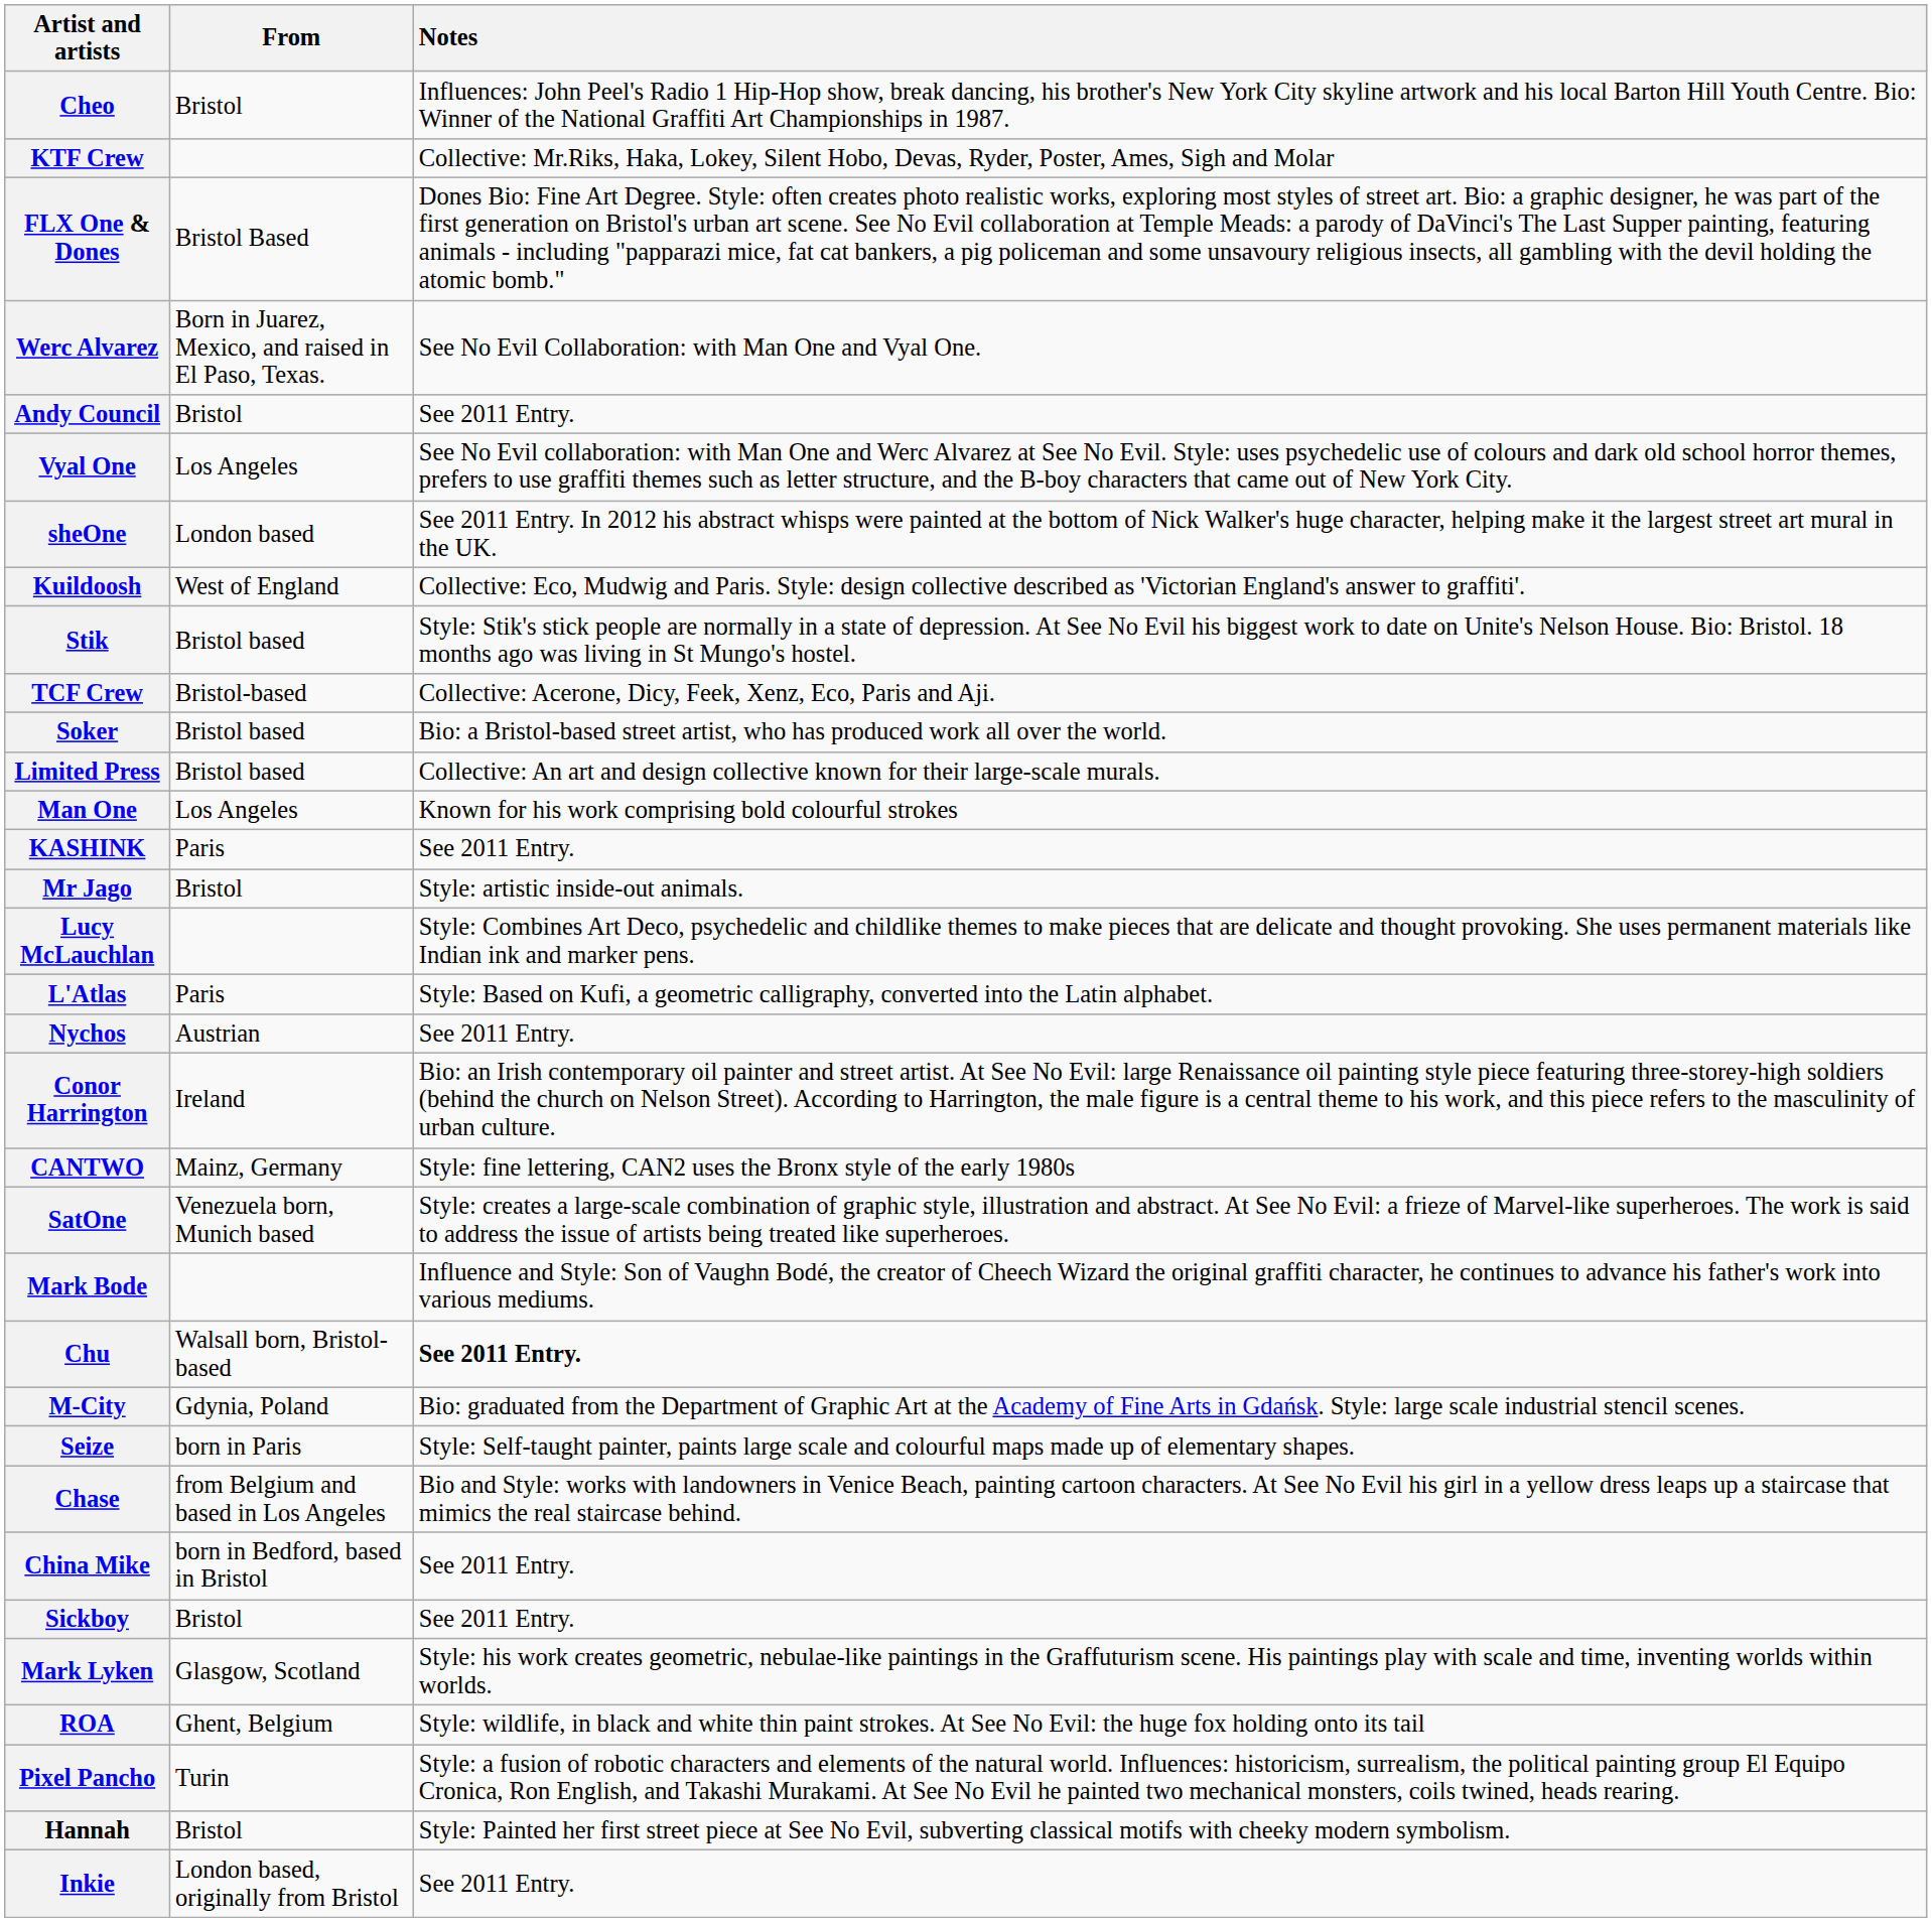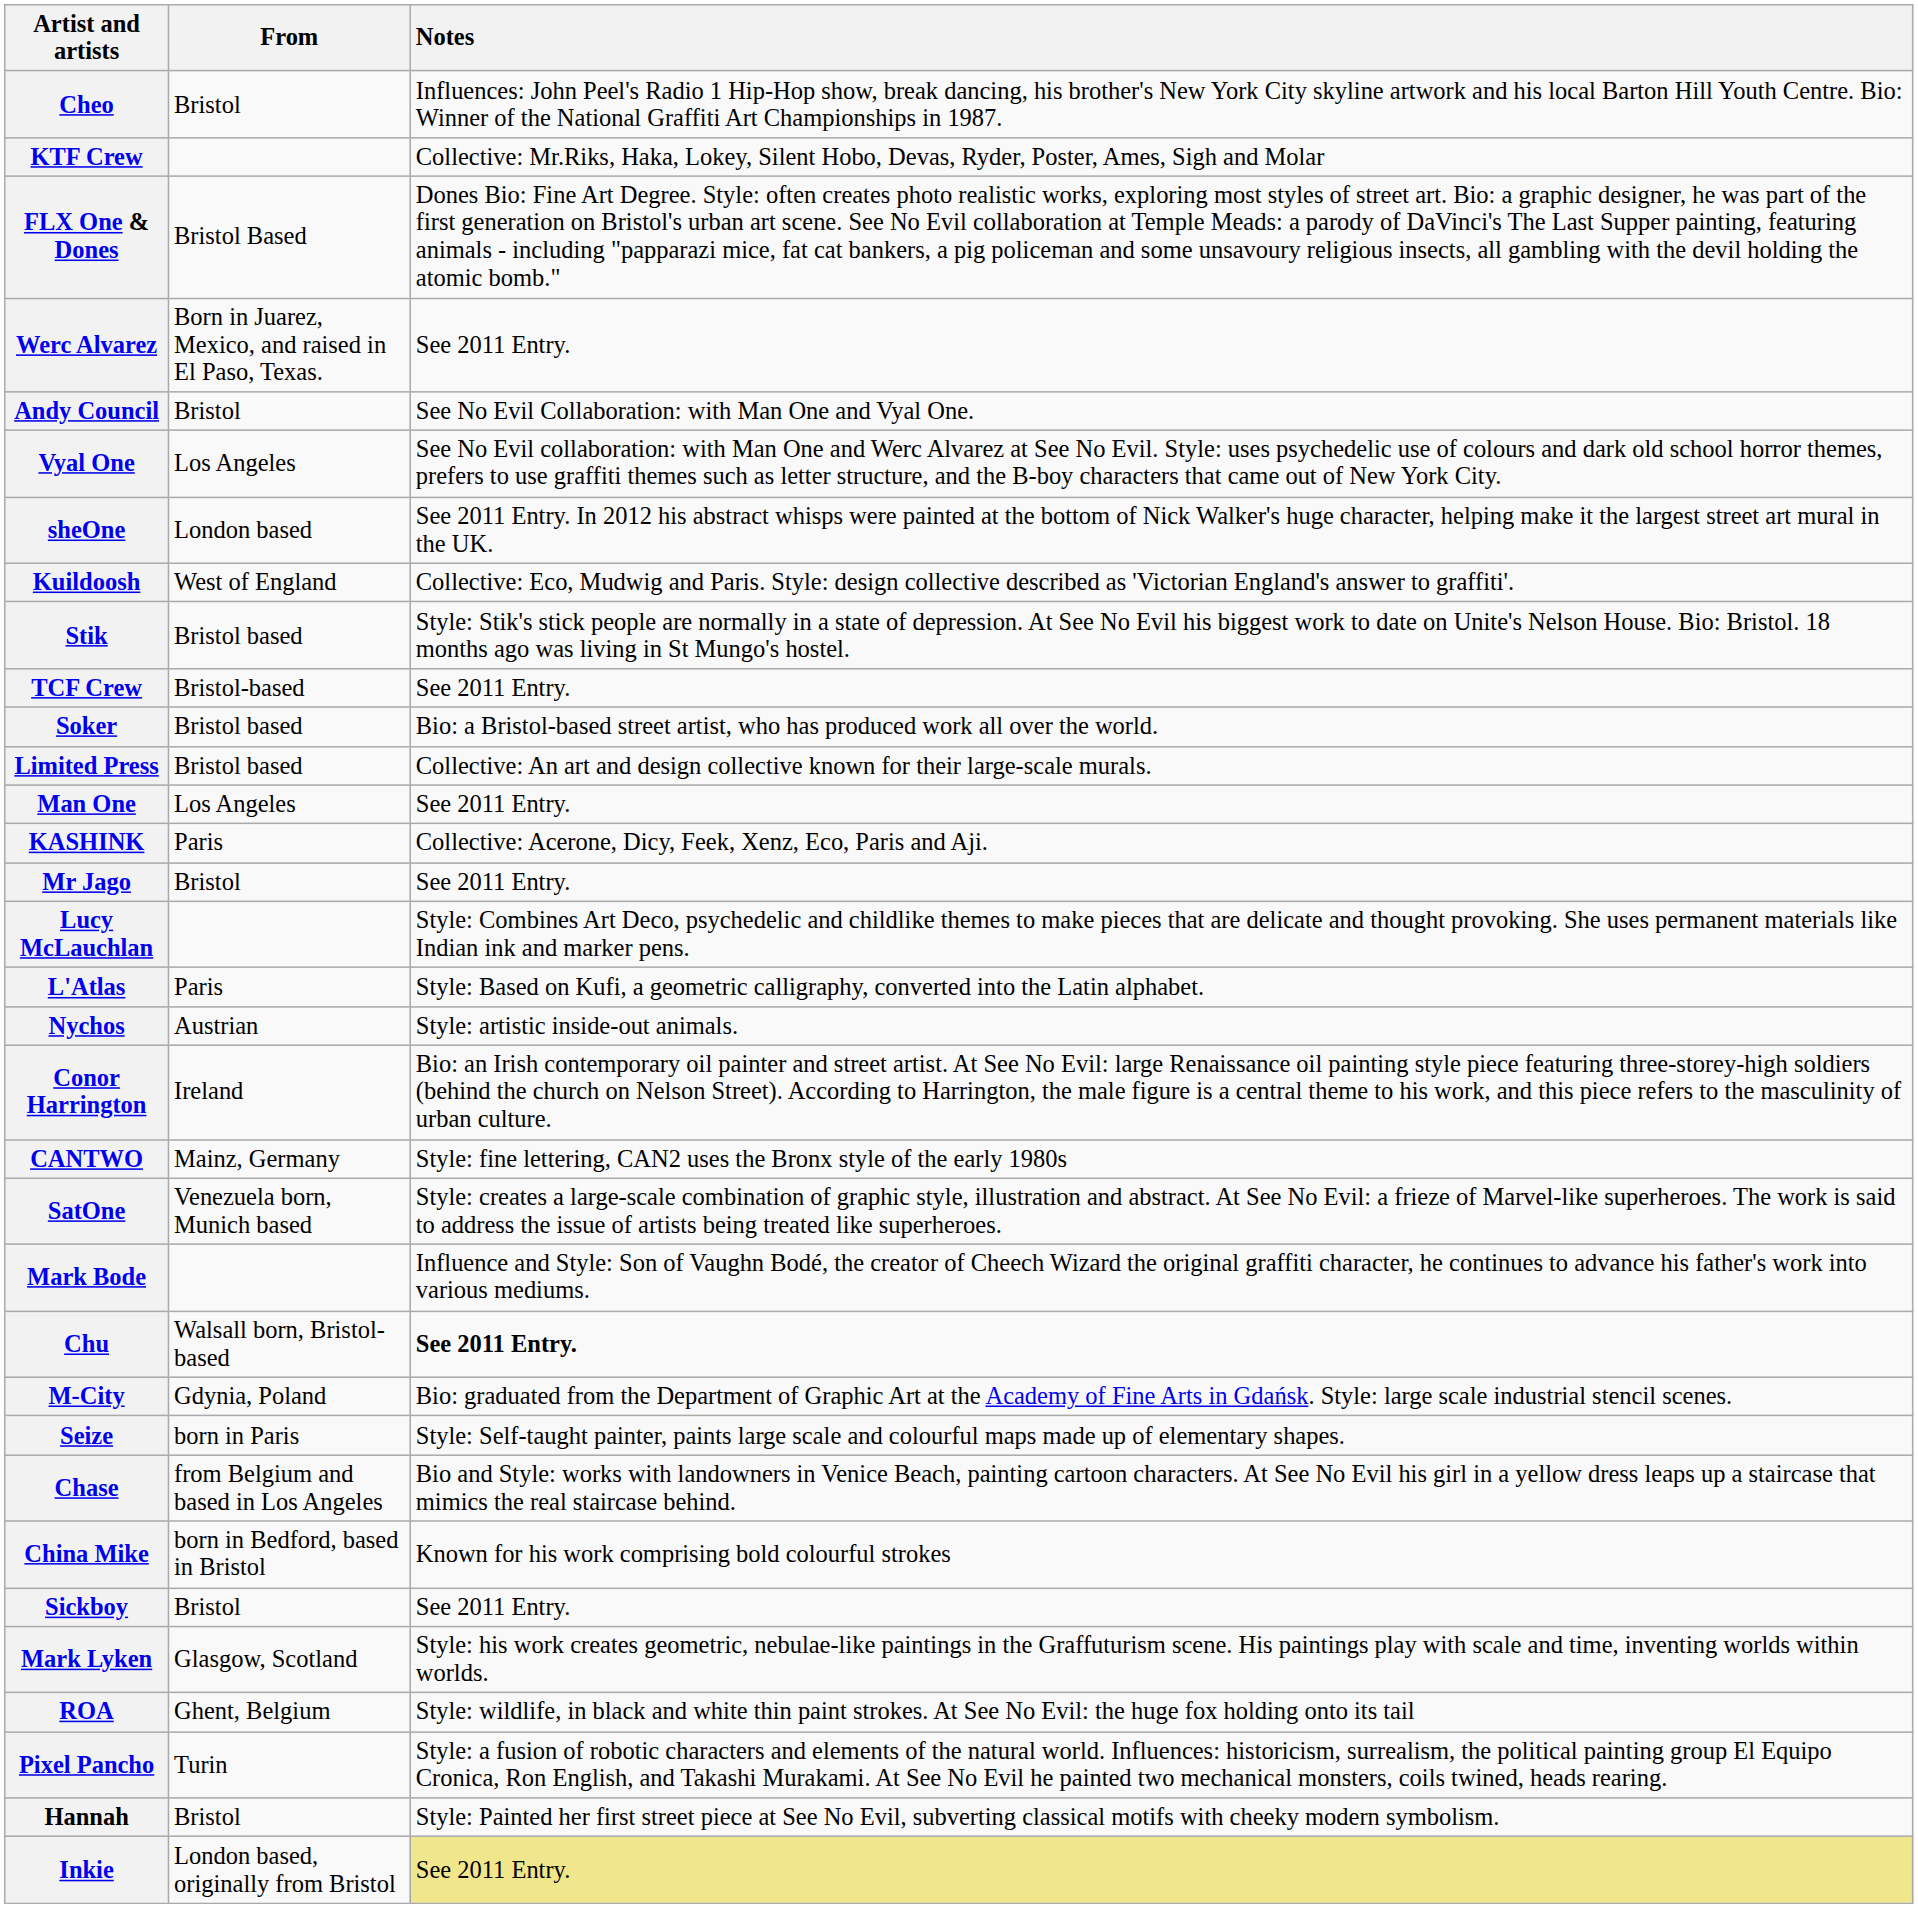 <table class="wikitable" style="text-align:left;">
 <tr>
 <th style="text-align:centre;">Artist and artists</th>
 <th style="text-align:centre" colspan="4">From</th>
 <th style="text-align:left;">Notes<br></th>
 </tr>
 <tr>
 <th><a href='#'>Cheo</a></th>
 <td colspan="4">Bristol</td>
 <td>Influences: John Peel's Radio 1 Hip-Hop show, break dancing, his brother's New York City skyline artwork and his local Barton Hill Youth Centre. Bio: Winner of the National Graffiti Art Championships in 1987.</td>
 </tr>
 <tr>
 <th><a href='#'>KTF Crew</a></th>
 <td colspan="4"></td>
 <td>Collective: Mr.Riks, Haka, Lokey, Silent Hobo, Devas, Ryder, Poster, Ames, Sigh and Molar</td>
 </tr>
 <tr>
 <th><a href='#'>FLX One</a> & <a href='#'>Dones</a></th>
 <td colspan="4">Bristol Based</td>
 <td>Dones Bio: Fine Art Degree. Style: often creates photo realistic works, exploring most styles of street art. Bio: a graphic designer, he was part of the first generation on Bristol's urban art scene. See No Evil collaboration at Temple Meads: a parody of DaVinci's The Last Supper painting, featuring animals - including "papparazi mice, fat cat bankers, a pig policeman and some unsavoury religious insects, all gambling with the devil holding the atomic bomb."</td>
 </tr>
 <tr>
 <th><a href='#'>Werc Alvarez</a></th>
 <td colspan="4">Born in Juarez, Mexico, and raised in El Paso, Texas.</td>
-<td>See No Evil Collaboration: with Man One and Vyal One.</td>
+<td>See 2011 Entry.</td>
 </tr>
 <tr>
 <th><a href='#'>Andy Council</a></th>
 <td colspan="4">Bristol</td>
-<td>See 2011 Entry.</td>
+<td>See No Evil Collaboration: with Man One and Vyal One.</td>
 </tr>
 <tr>
 <th><a href='#'>Vyal One</a></th>
 <td colspan="4">Los Angeles</td>
 <td>See No Evil collaboration: with Man One and Werc Alvarez at See No Evil. Style: uses psychedelic use of colours and dark old school horror themes, prefers to use graffiti themes such as letter structure, and the B-boy characters that came out of New York City.</td>
 </tr>
 <tr>
 <th><a href='#'>sheOne</a></th>
 <td colspan="4">London based</td>
 <td>See 2011 Entry. In 2012 his abstract whisps were painted at the bottom of Nick Walker's huge character, helping make it the largest street art mural in the UK.</td>
 </tr>
 <tr>
 <th><a href='#'>Kuildoosh</a></th>
 <td colspan="4">West of England</td>
 <td>Collective: Eco, Mudwig and Paris. Style: design collective described as 'Victorian England's answer to graffiti'.</td>
 </tr>
 <tr>
 <th><a href='#'>Stik</a></th>
 <td colspan="4">Bristol based</td>
 <td>Style: Stik's stick people are normally in a state of depression. At See No Evil his biggest work to date on Unite's Nelson House. Bio: Bristol. 18 months ago was living in St Mungo's hostel.</td>
 </tr>
 <tr>
 <th><a href='#'>TCF Crew</a></th>
 <td colspan="4">Bristol-based</td>
-<td>Collective:  Acerone, Dicy, Feek, Xenz, Eco, Paris and Aji.</td>
+<td>See 2011 Entry.</td>
 </tr>
 <tr>
 <th><a href='#'>Soker</a></th>
 <td colspan="4">Bristol based</td>
 <td>Bio: a Bristol-based street artist, who has produced work all over the world.</td>
 </tr>
 <tr>
 <th><a href='#'>Limited Press</a></th>
 <td colspan="4">Bristol based</td>
 <td>Collective: An art and design collective known for their large-scale murals.</td>
 </tr>
 <tr>
 <th><a href='#'>Man One</a></th>
 <td colspan="4">Los Angeles</td>
-<td>Known for his work comprising bold colourful strokes</td>
+<td>See 2011 Entry.</td>
 </tr>
 <tr>
 <th><a href='#'>KASHINK</a></th>
 <td colspan="4">Paris</td>
-<td>See 2011 Entry.</td>
+<td>Collective:  Acerone, Dicy, Feek, Xenz, Eco, Paris and Aji.</td>
 </tr>
 <tr>
 <th><a href='#'>Mr Jago</a></th>
 <td colspan="4">Bristol</td>
-<td>Style: artistic inside-out animals.</td>
+<td>See 2011 Entry.</td>
 </tr>
 <tr>
 <th><a href='#'>Lucy McLauchlan</a></th>
 <td colspan="4"></td>
 <td>Style: Combines Art Deco, psychedelic and childlike themes to make pieces that are delicate and thought provoking. She uses permanent materials like Indian ink and marker pens.</td>
 </tr>
 <tr>
 <th><a href='#'>L'Atlas</a></th>
 <td colspan="4">Paris</td>
 <td>Style: Based on Kufi, a geometric calligraphy, converted into the Latin alphabet.</td>
 </tr>
 <tr>
 <th><a href='#'>Nychos</a></th>
 <td colspan="4">Austrian</td>
-<td>See 2011 Entry.</td>
+<td>Style: artistic inside-out animals.</td>
 </tr>
 <tr>
 <th><a href='#'>Conor Harrington</a></th>
 <td colspan="4">Ireland</td>
 <td>Bio: an Irish contemporary oil painter and street artist. At See No Evil: large Renaissance oil painting style piece featuring three-storey-high soldiers (behind the church on Nelson Street). According to Harrington, the male figure is a central theme to his work, and this piece refers to the masculinity of urban culture.</td>
 </tr>
 <tr>
 <th><a href='#'>CANTWO</a></th>
 <td colspan="4">Mainz, Germany</td>
 <td>Style: fine lettering, CAN2 uses the Bronx style of the early 1980s</td>
 </tr>
 <tr>
 <th><a href='#'>SatOne</a></th>
 <td colspan="4">Venezuela born, Munich based</td>
 <td>Style: creates a large-scale combination of graphic style, illustration and abstract. At See No Evil: a frieze of Marvel-like superheroes. The work is said to address the issue of artists being treated like superheroes.</td>
 </tr>
 <tr>
 <th><a href='#'>Mark Bode</a></th>
 <td colspan="4"></td>
 <td>Influence and Style: Son of Vaughn Bodé, the creator of Cheech Wizard the original graffiti character, he continues to advance his father's work into various mediums.</td>
 </tr>
 <tr>
 <th><a href='#'>Chu</a></th>
 <td colspan="4">Walsall born, Bristol-based</td>
 <td><strong>See 2011 Entry.</strong></td>
 </tr>
 <tr>
 <th><a href='#'>M-City</a></th>
 <td colspan="4">Gdynia, Poland</td>
 <td>Bio: graduated from the Department of Graphic Art at the <a href='#'>Academy of Fine Arts in Gdańsk</a>. Style: large scale industrial stencil scenes.</td>
 </tr>
 <tr>
 <th><a href='#'>Seize</a></th>
 <td colspan="4">born in Paris</td>
 <td>Style: Self-taught painter, paints large scale and colourful maps made up of elementary shapes.</td>
 </tr>
 <tr>
 <th><a href='#'>Chase</a></th>
 <td colspan="4">from Belgium and based in Los Angeles</td>
 <td>Bio and Style: works with landowners in Venice Beach, painting cartoon characters. At See No Evil his girl in a yellow dress leaps up a staircase that mimics the real staircase behind.</td>
 </tr>
 <tr>
 <th><a href='#'>China Mike</a></th>
 <td colspan="4">born in Bedford, based in Bristol</td>
-<td>See 2011 Entry.</td>
+<td>Known for his work comprising bold colourful strokes</td>
 </tr>
 <tr>
 <th><a href='#'>Sickboy</a></th>
 <td colspan="4">Bristol</td>
 <td>See 2011 Entry.</td>
 </tr>
 <tr>
 <th><a href='#'>Mark Lyken</a></th>
 <td colspan="4">Glasgow, Scotland</td>
 <td>Style: his work creates geometric, nebulae-like paintings in the Graffuturism scene. His paintings play with scale and time, inventing worlds within worlds.</td>
 </tr>
 <tr>
 <th><a href='#'>ROA</a></th>
 <td colspan="4">Ghent, Belgium</td>
 <td>Style: wildlife, in black and white thin paint strokes. At See No Evil: the huge fox holding onto its tail</td>
 </tr>
 <tr>
 <th><a href='#'>Pixel Pancho</a></th>
 <td colspan="4">Turin</td>
 <td>Style: a fusion of robotic characters and elements of the natural world. Influences: historicism, surrealism, the political painting group El Equipo Cronica, Ron English, and Takashi Murakami. At See No Evil he painted two mechanical monsters, coils twined, heads rearing.</td>
 </tr>
 <tr>
 <th>Hannah</th>
 <td colspan="4">Bristol</td>
 <td>Style: Painted her first street piece at See No Evil, subverting classical motifs with cheeky modern symbolism.</td>
 </tr>
 <tr>
 <th><a href='#'>Inkie</a></th>
 <td colspan="4">London based, originally from Bristol</td>
-<td>See 2011 Entry.</td>
+<td style="background: khaki;">See 2011 Entry.</td>
 </tr>
 </table>
